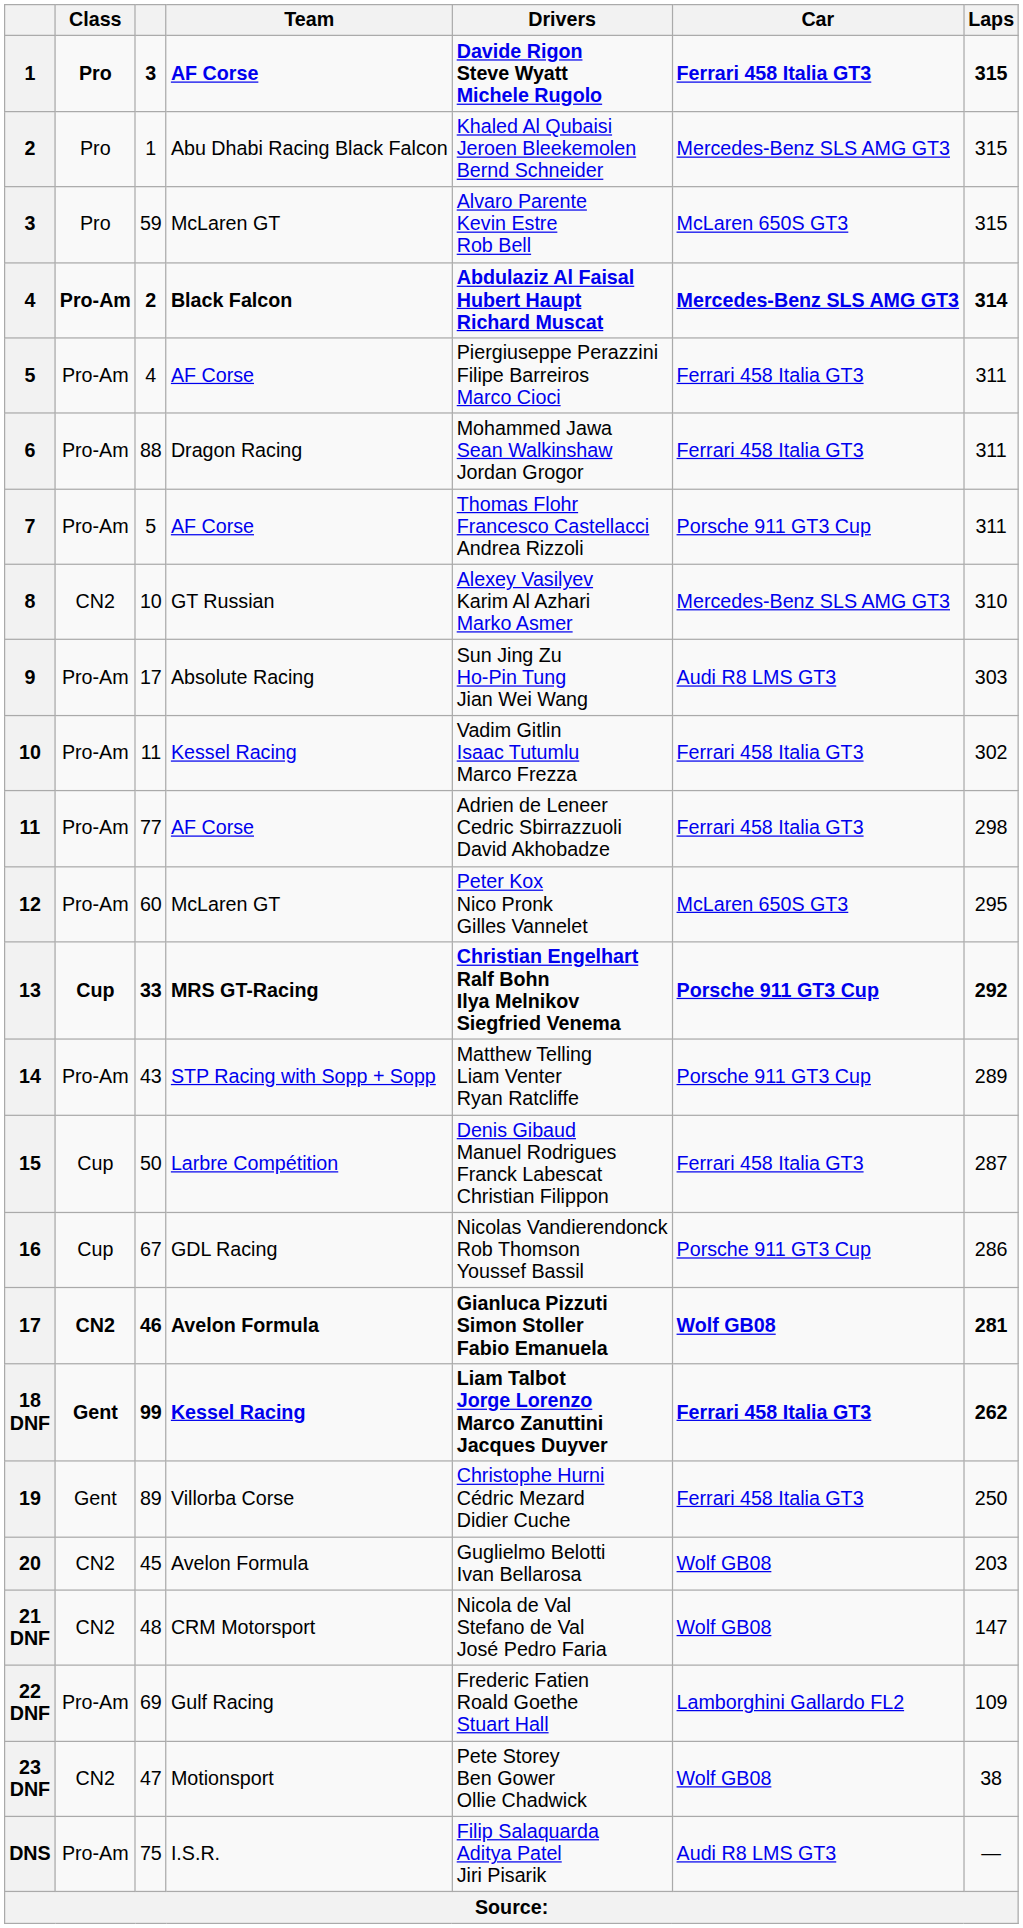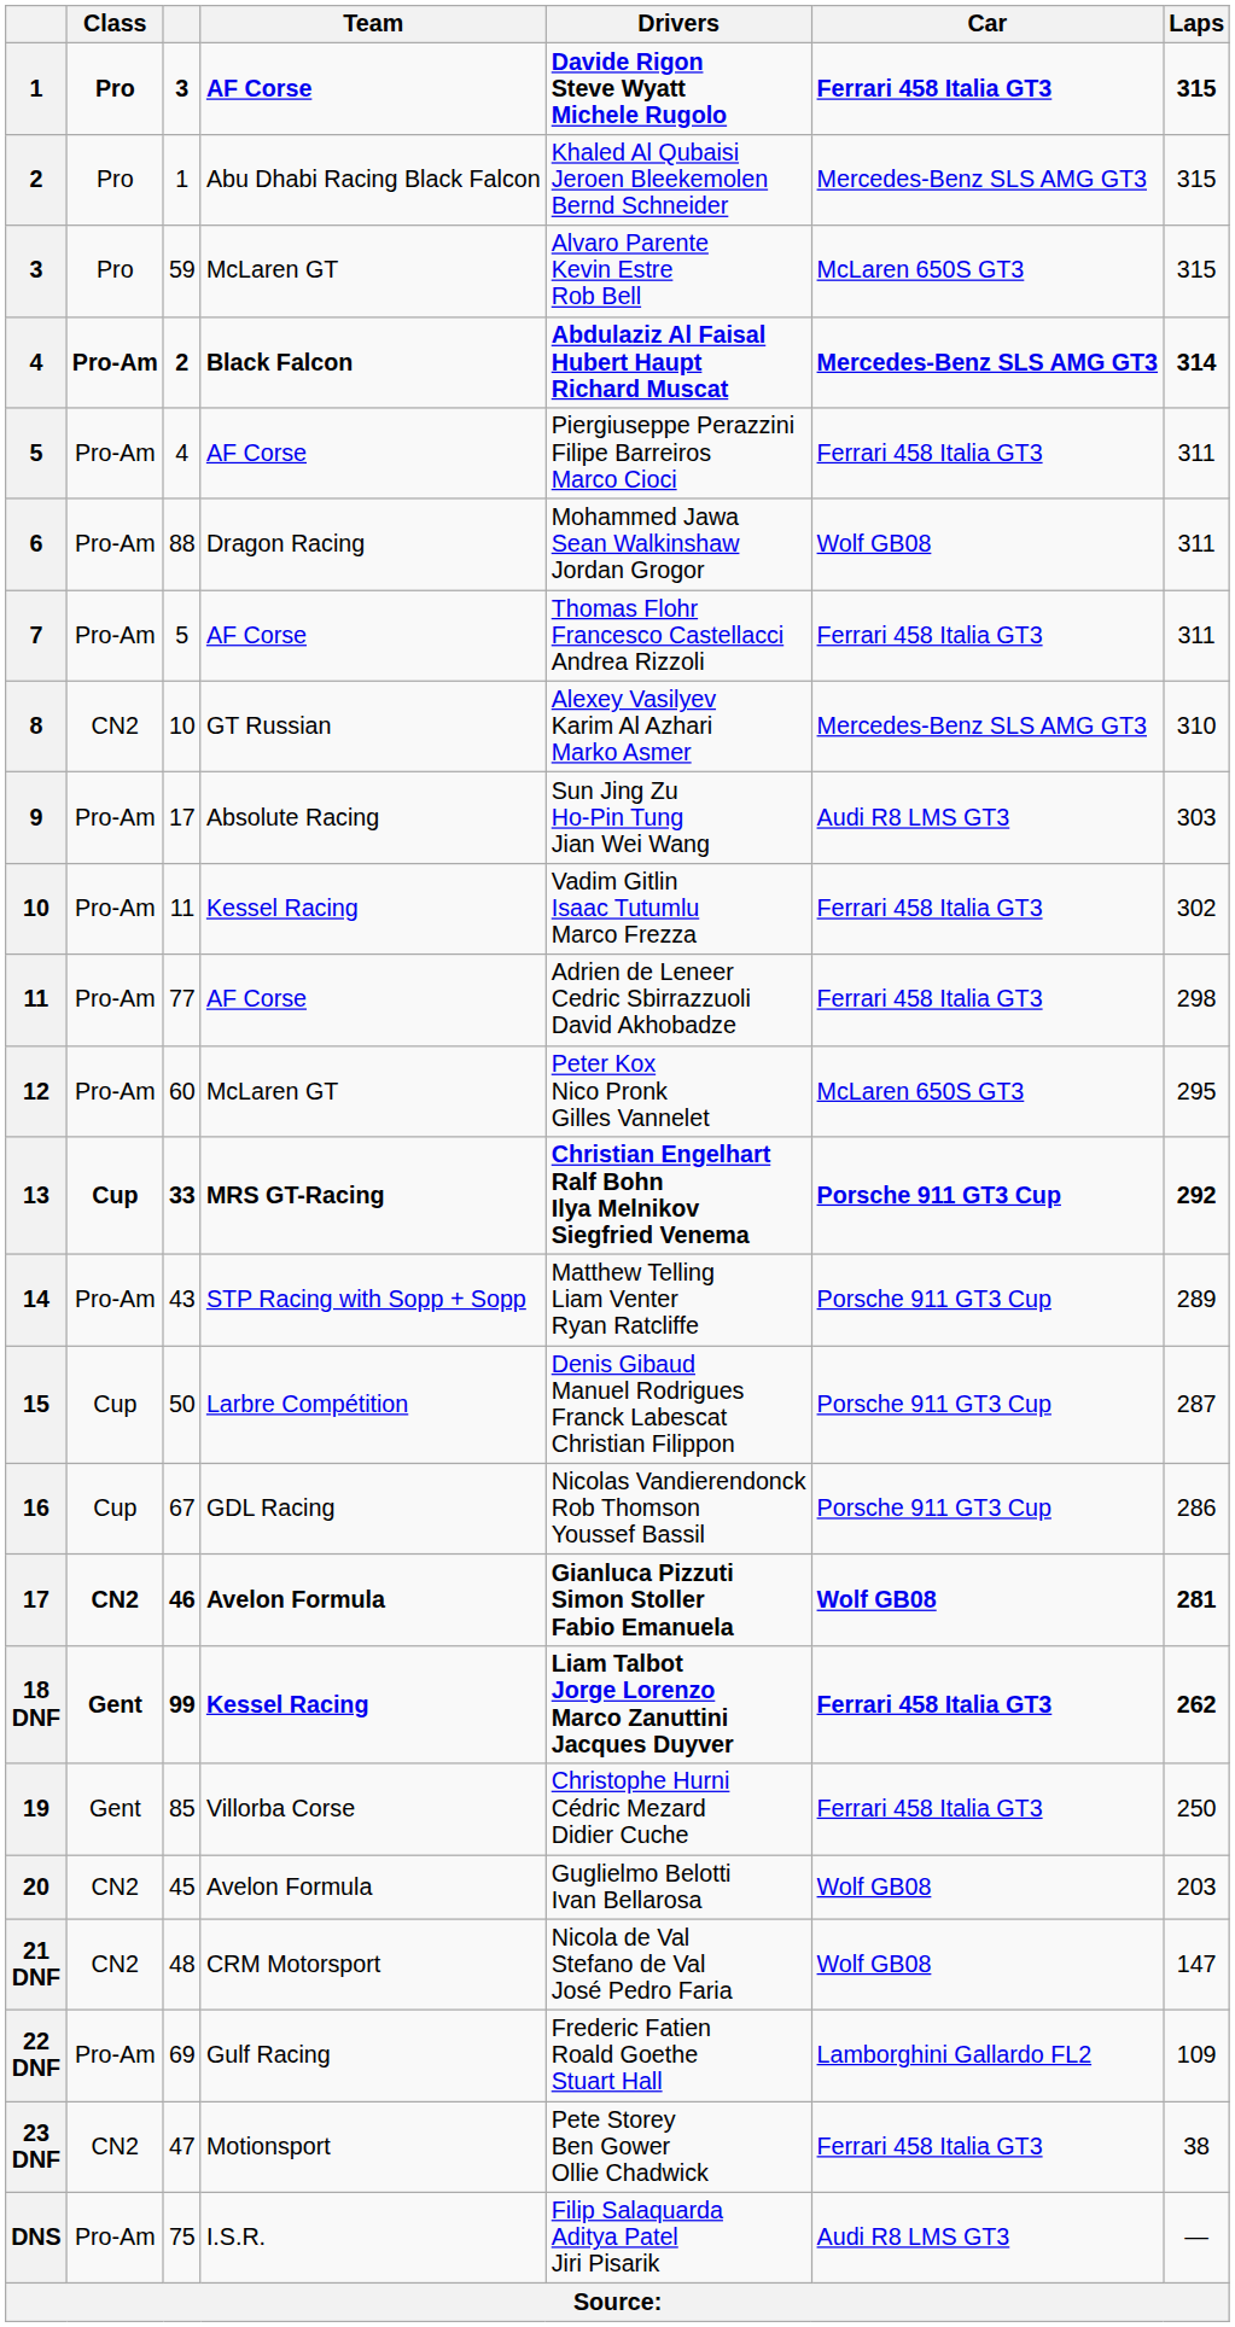 <table class="wikitable" style="font-size: 100%;">
 <tr>
 <th></th>
 <th>Class</th>
 <th></th>
 <th>Team</th>
 <th>Drivers</th>
 <th>Car</th>
 <th>Laps</th>
 </tr>
 <tr>
 <th>1</th>
 <td align="center"><strong>Pro</strong></td>
 <td align="center"><strong>3</strong></td>
 <td><strong> <a href='#'>AF Corse</a></strong></td>
 <td><strong> <a href='#'>Davide Rigon</a><br> Steve Wyatt<br> <a href='#'>Michele Rugolo</a></strong></td>
 <td><a href='#'><strong>Ferrari 458 Italia GT3</strong></a></td>
 <td align="center"><strong>315</strong></td>
 </tr>
 <tr>
 <th>2</th>
 <td align="center">Pro</td>
 <td align="center">1</td>
 <td> Abu Dhabi Racing Black Falcon</td>
 <td> <a href='#'>Khaled Al Qubaisi</a><br> <a href='#'>Jeroen Bleekemolen</a><br> <a href='#'>Bernd Schneider</a></td>
 <td><a href='#'>Mercedes-Benz SLS AMG GT3</a></td>
 <td align="center">315</td>
 </tr>
 <tr>
 <th>3</th>
 <td align="center">Pro</td>
 <td align="center">59</td>
 <td> McLaren GT</td>
 <td> <a href='#'>Alvaro Parente</a><br> <a href='#'>Kevin Estre</a><br> <a href='#'>Rob Bell</a></td>
 <td><a href='#'>McLaren 650S GT3</a></td>
 <td align="center">315</td>
 </tr>
 <tr>
 <th>4</th>
 <td align="center"><strong>Pro-Am</strong></td>
 <td align="center"><strong>2</strong></td>
 <td><strong> Black Falcon</strong></td>
 <td><strong> <a href='#'>Abdulaziz Al Faisal</a><br> <a href='#'>Hubert Haupt</a><br> <a href='#'>Richard Muscat</a></strong></td>
 <td><a href='#'><strong>Mercedes-Benz SLS AMG GT3</strong></a></td>
 <td align="center"><strong>314</strong></td>
 </tr>
 <tr>
 <th>5</th>
 <td align="center">Pro-Am</td>
 <td align="center">4</td>
 <td> <a href='#'>AF Corse</a></td>
 <td> Piergiuseppe Perazzini<br> Filipe Barreiros<br> <a href='#'>Marco Cioci</a></td>
 <td><a href='#'>Ferrari 458 Italia GT3</a></td>
 <td align="center">311</td>
 </tr>
 <tr>
 <th>6</th>
 <td align="center">Pro-Am</td>
 <td align="center">88</td>
 <td> Dragon Racing</td>
 <td> Mohammed Jawa<br> <a href='#'>Sean Walkinshaw</a><br> Jordan Grogor</td>
-<td><a href='#'>Ferrari 458 Italia GT3</a></td>
+<td><a href='#'>Wolf GB08</a></td>
 <td align="center">311</td>
 </tr>
 <tr>
 <th>7</th>
 <td align="center">Pro-Am</td>
 <td align="center">5</td>
 <td> <a href='#'>AF Corse</a></td>
 <td> <a href='#'>Thomas Flohr</a><br> <a href='#'>Francesco Castellacci</a><br> Andrea Rizzoli</td>
-<td><a href='#'>Porsche 911 GT3 Cup</a></td>
+<td><a href='#'>Ferrari 458 Italia GT3</a></td>
 <td align="center">311</td>
 </tr>
 <tr>
 <th>8</th>
 <td align="center">CN2</td>
 <td align="center">10</td>
 <td> GT Russian</td>
 <td> <a href='#'>Alexey Vasilyev</a><br> Karim Al Azhari<br> <a href='#'>Marko Asmer</a></td>
 <td><a href='#'>Mercedes-Benz SLS AMG GT3</a></td>
 <td align="center">310</td>
 </tr>
 <tr>
 <th>9</th>
 <td align="center">Pro-Am</td>
 <td align="center">17</td>
 <td> Absolute Racing</td>
 <td> Sun Jing Zu<br> <a href='#'>Ho-Pin Tung</a><br> Jian Wei Wang</td>
 <td><a href='#'>Audi R8 LMS GT3</a></td>
 <td align="center">303</td>
 </tr>
 <tr>
 <th>10</th>
 <td align="center">Pro-Am</td>
 <td align="center">11</td>
 <td> <a href='#'>Kessel Racing</a></td>
 <td> Vadim Gitlin<br> <a href='#'>Isaac Tutumlu</a><br> Marco Frezza</td>
 <td><a href='#'>Ferrari 458 Italia GT3</a></td>
 <td align="center">302</td>
 </tr>
 <tr>
 <th>11</th>
 <td align="center">Pro-Am</td>
 <td align="center">77</td>
 <td> <a href='#'>AF Corse</a></td>
 <td> Adrien de Leneer<br> Cedric Sbirrazzuoli<br> David Akhobadze</td>
 <td><a href='#'>Ferrari 458 Italia GT3</a></td>
 <td align="center">298</td>
 </tr>
 <tr>
 <th>12</th>
 <td align="center">Pro-Am</td>
 <td align="center">60</td>
 <td> McLaren GT</td>
 <td> <a href='#'>Peter Kox</a><br> Nico Pronk<br> Gilles Vannelet</td>
 <td><a href='#'>McLaren 650S GT3</a></td>
 <td align="center">295</td>
 </tr>
 <tr>
 <th>13</th>
 <td align="center"><strong>Cup</strong></td>
 <td align="center"><strong>33</strong></td>
 <td><strong> MRS GT-Racing</strong></td>
 <td><strong> <a href='#'>Christian Engelhart</a><br> Ralf Bohn<br> Ilya Melnikov<br> Siegfried Venema</strong></td>
 <td><a href='#'><strong>Porsche 911 GT3 Cup</strong></a></td>
 <td align="center"><strong>292</strong></td>
 </tr>
 <tr>
 <th>14</th>
 <td align="center">Pro-Am</td>
 <td align="center">43</td>
 <td> <a href='#'>STP Racing with Sopp + Sopp</a></td>
 <td> Matthew Telling<br> Liam Venter<br> Ryan Ratcliffe</td>
 <td><a href='#'>Porsche 911 GT3 Cup</a></td>
 <td align="center">289</td>
 </tr>
 <tr>
 <th>15</th>
 <td align="center">Cup</td>
 <td align="center">50</td>
 <td> <a href='#'>Larbre Compétition</a></td>
 <td> <a href='#'>Denis Gibaud</a><br> Manuel Rodrigues<br> Franck Labescat<br> Christian Filippon</td>
-<td><a href='#'>Ferrari 458 Italia GT3</a></td>
+<td><a href='#'>Porsche 911 GT3 Cup</a></td>
 <td align="center">287</td>
 </tr>
 <tr>
 <th>16</th>
 <td align="center">Cup</td>
 <td align="center">67</td>
 <td> GDL Racing</td>
 <td> Nicolas Vandierendonck<br> Rob Thomson<br> Youssef Bassil</td>
 <td><a href='#'>Porsche 911 GT3 Cup</a></td>
 <td align="center">286</td>
 </tr>
 <tr>
 <th>17</th>
 <td align="center"><strong>CN2</strong></td>
 <td align="center"><strong>46</strong></td>
 <td><strong> Avelon Formula</strong></td>
 <td><strong> Gianluca Pizzuti<br> Simon Stoller<br> Fabio Emanuela</strong></td>
 <td><strong><a href='#'>Wolf GB08</a></strong></td>
 <td align="center"><strong>281</strong></td>
 </tr>
 <tr>
 <th>18<br>DNF</th>
 <td align="center"><strong>Gent</strong></td>
 <td align="center"><strong>99</strong></td>
 <td><strong> <a href='#'>Kessel Racing</a></strong></td>
 <td><strong> Liam Talbot<br> <a href='#'>Jorge Lorenzo</a><br> Marco Zanuttini<br> Jacques Duyver</strong></td>
 <td><a href='#'><strong>Ferrari 458 Italia GT3</strong></a></td>
 <td align="center"><strong>262</strong></td>
 </tr>
 <tr>
 <th>19</th>
 <td align="center">Gent</td>
-<td align="center">89</td>
+<td align="center">85</td>
 <td> Villorba Corse</td>
 <td> <a href='#'>Christophe Hurni</a><br> Cédric Mezard<br> Didier Cuche</td>
 <td><a href='#'>Ferrari 458 Italia GT3</a></td>
 <td align="center">250</td>
 </tr>
 <tr>
 <th>20</th>
 <td align="center">CN2</td>
 <td align="center">45</td>
 <td> Avelon Formula</td>
 <td> Guglielmo Belotti<br> Ivan Bellarosa</td>
 <td><a href='#'>Wolf GB08</a></td>
 <td align="center">203</td>
 </tr>
 <tr>
 <th>21<br>DNF</th>
 <td align="center">CN2</td>
 <td align="center">48</td>
 <td> CRM Motorsport</td>
 <td> Nicola de Val<br> Stefano de Val<br> José Pedro Faria</td>
 <td><a href='#'>Wolf GB08</a></td>
 <td align="center">147</td>
 </tr>
 <tr>
 <th>22<br>DNF</th>
 <td align="center">Pro-Am</td>
 <td align="center">69</td>
 <td> Gulf Racing</td>
 <td> Frederic Fatien<br> Roald Goethe<br> <a href='#'>Stuart Hall</a></td>
 <td><a href='#'>Lamborghini Gallardo FL2</a></td>
 <td align="center">109</td>
 </tr>
 <tr>
 <th>23<br>DNF</th>
 <td align="center">CN2</td>
 <td align="center">47</td>
 <td> Motionsport</td>
 <td> Pete Storey<br> Ben Gower<br> Ollie Chadwick</td>
-<td><a href='#'>Wolf GB08</a></td>
+<td><a href='#'>Ferrari 458 Italia GT3</a></td>
 <td align="center">38</td>
 </tr>
 <tr>
 <th>DNS</th>
 <td align="center">Pro-Am</td>
 <td align="center">75</td>
 <td> I.S.R.</td>
 <td> <a href='#'>Filip Salaquarda</a><br> <a href='#'>Aditya Patel</a><br> Jiri Pisarik</td>
 <td><a href='#'>Audi R8 LMS GT3</a></td>
 <td align="center">—</td>
 </tr>
 <tr>
 <th colspan="7">Source:</th>
 </tr>
 </table>
